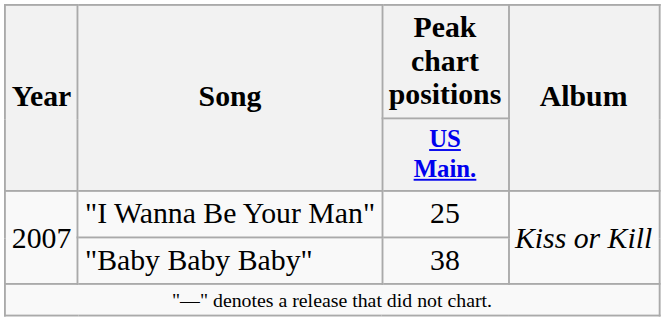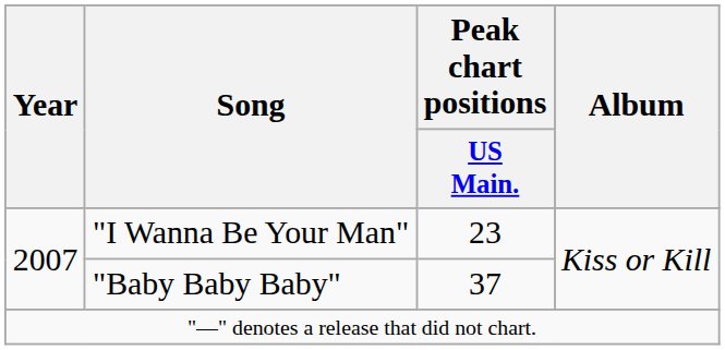 <table class="wikitable" style="text-align:center;">
 <tr>
 <th rowspan="2">Year</th>
 <th rowspan="2">Song</th>
 <th>Peak chart positions</th>
 <th rowspan="2">Album</th>
 </tr>
 <tr style="font-size:smaller;">
 <th style="width:35px;"><a href='#'>US<br>Main.</a><br></th>
 </tr>
 <tr>
 <td rowspan="2">2007</td>
 <td style="text-align:left;">"I Wanna Be Your Man"</td>
-<td>25</td>
+<td>23</td>
 <td style="text-align:left;" rowspan="2"><em>Kiss or Kill</em></td>
 </tr>
 <tr>
 <td style="text-align:left;">"Baby Baby Baby"</td>
-<td>38</td>
+<td>37</td>
 </tr>
 <tr>
 <td colspan="14" style="text-align:center; font-size:8pt;">"—" denotes a release that did not chart.</td>
 </tr>
 </table>
